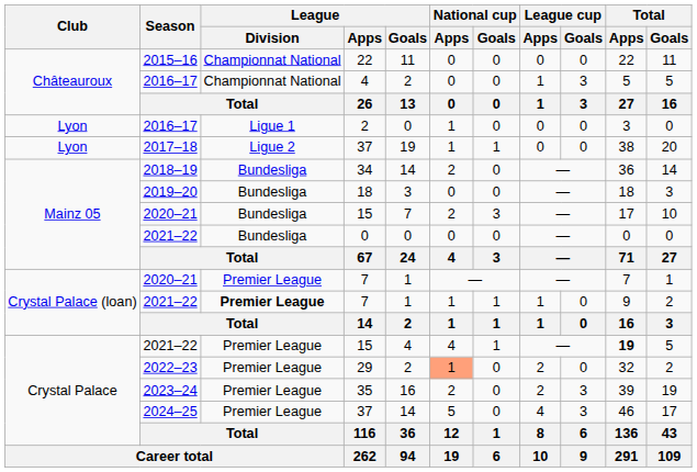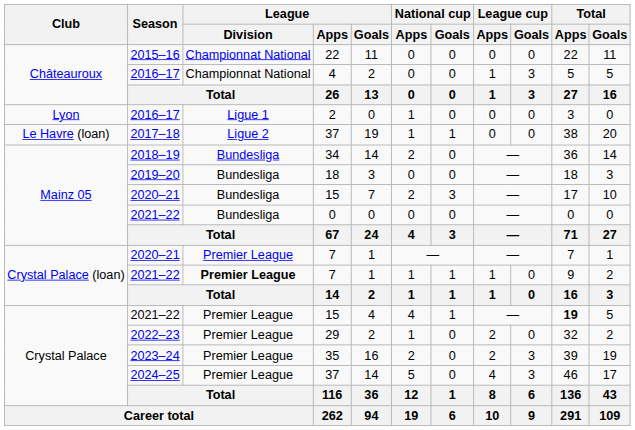 <table class="wikitable" style="text-align: center;">
 <tr>
 <th rowspan="2">Club</th>
 <th rowspan="2">Season</th>
 <th colspan="3">League</th>
 <th colspan="2">National cup</th>
 <th colspan="2">League cup</th>
 <th colspan="2">Total</th>
 </tr>
 <tr>
 <th>Division</th>
 <th>Apps</th>
 <th>Goals</th>
 <th>Apps</th>
 <th>Goals</th>
 <th>Apps</th>
 <th>Goals</th>
 <th>Apps</th>
 <th>Goals</th>
 </tr>
 <tr>
 <td rowspan="3"><a href='#'>Châteauroux</a></td>
 <td><a href='#'>2015–16</a></td>
 <td><a href='#'>Championnat National</a></td>
 <td>22</td>
 <td>11</td>
 <td>0</td>
 <td>0</td>
 <td>0</td>
 <td>0</td>
 <td>22</td>
 <td>11</td>
 </tr>
 <tr>
 <td><a href='#'>2016–17</a></td>
 <td>Championnat National</td>
 <td>4</td>
 <td>2</td>
 <td>0</td>
 <td>0</td>
 <td>1</td>
 <td>3</td>
 <td>5</td>
 <td>5</td>
 </tr>
 <tr>
 <th colspan="2">Total</th>
 <th>26</th>
 <th>13</th>
 <th>0</th>
 <th>0</th>
 <th>1</th>
 <th>3</th>
 <th>27</th>
 <th>16</th>
 </tr>
 <tr>
 <td><a href='#'>Lyon</a></td>
 <td><a href='#'>2016–17</a></td>
 <td><a href='#'>Ligue 1</a></td>
 <td>2</td>
 <td>0</td>
 <td>1</td>
 <td>0</td>
 <td>0</td>
 <td>0</td>
 <td>3</td>
 <td>0</td>
 </tr>
 <tr>
-<td><a href='#'>Lyon</a></td>
+<td><a href='#'>Le Havre</a> (loan)</td>
 <td><a href='#'>2017–18</a></td>
 <td><a href='#'>Ligue 2</a></td>
 <td>37</td>
 <td>19</td>
 <td>1</td>
 <td>1</td>
 <td>0</td>
 <td>0</td>
 <td>38</td>
 <td>20</td>
 </tr>
 <tr>
 <td rowspan="5"><a href='#'>Mainz 05</a></td>
 <td><a href='#'>2018–19</a></td>
 <td><a href='#'>Bundesliga</a></td>
 <td>34</td>
 <td>14</td>
 <td>2</td>
 <td>0</td>
 <td colspan="2">—</td>
 <td>36</td>
 <td>14</td>
 </tr>
 <tr>
 <td><a href='#'>2019–20</a></td>
 <td>Bundesliga</td>
 <td>18</td>
 <td>3</td>
 <td>0</td>
 <td>0</td>
 <td colspan="2">—</td>
 <td>18</td>
 <td>3</td>
 </tr>
 <tr>
 <td><a href='#'>2020–21</a></td>
 <td>Bundesliga</td>
 <td>15</td>
 <td>7</td>
 <td>2</td>
 <td>3</td>
 <td colspan="2">—</td>
 <td>17</td>
 <td>10</td>
 </tr>
 <tr>
 <td><a href='#'>2021–22</a></td>
 <td>Bundesliga</td>
 <td>0</td>
 <td>0</td>
 <td>0</td>
 <td>0</td>
 <td colspan="2">—</td>
 <td>0</td>
 <td>0</td>
 </tr>
 <tr>
 <th colspan="2">Total</th>
 <th>67</th>
 <th>24</th>
 <th>4</th>
 <th>3</th>
 <th colspan="2">—</th>
 <th>71</th>
 <th>27</th>
 </tr>
 <tr>
 <td rowspan="3"><a href='#'>Crystal Palace</a> (loan)</td>
 <td><a href='#'>2020–21</a></td>
 <td><a href='#'>Premier League</a></td>
 <td>7</td>
 <td>1</td>
 <td colspan="2">—</td>
 <td colspan="2">—</td>
 <td>7</td>
 <td>1</td>
 </tr>
 <tr>
 <td><a href='#'>2021–22</a></td>
 <td><strong>Premier League</strong></td>
 <td>7</td>
 <td>1</td>
 <td>1</td>
 <td>1</td>
 <td>1</td>
 <td>0</td>
 <td>9</td>
 <td>2</td>
 </tr>
 <tr>
 <th colspan="2">Total</th>
 <th>14</th>
 <th>2</th>
 <th>1</th>
 <th>1</th>
 <th>1</th>
 <th>0</th>
 <th>16</th>
 <th>3</th>
 </tr>
 <tr>
 <td rowspan="5">Crystal Palace</td>
 <td>2021–22</td>
 <td>Premier League</td>
 <td>15</td>
 <td>4</td>
 <td>4</td>
 <td>1</td>
 <td colspan="2">—</td>
 <td><strong>19</strong></td>
 <td>5</td>
 </tr>
 <tr>
 <td><a href='#'>2022–23</a></td>
 <td>Premier League</td>
 <td>29</td>
 <td>2</td>
-<td style="background: lightsalmon;">1</td>
+<td>1</td>
 <td>0</td>
 <td>2</td>
 <td>0</td>
 <td>32</td>
 <td>2</td>
 </tr>
 <tr>
 <td><a href='#'>2023–24</a></td>
 <td>Premier League</td>
 <td>35</td>
 <td>16</td>
 <td>2</td>
 <td>0</td>
 <td>2</td>
 <td>3</td>
 <td>39</td>
 <td>19</td>
 </tr>
 <tr>
 <td><a href='#'>2024–25</a></td>
 <td>Premier League</td>
 <td>37</td>
 <td>14</td>
 <td>5</td>
 <td>0</td>
 <td>4</td>
 <td>3</td>
 <td>46</td>
 <td>17</td>
 </tr>
 <tr>
 <th colspan="2">Total</th>
 <th>116</th>
 <th>36</th>
 <th>12</th>
 <th>1</th>
 <th>8</th>
 <th>6</th>
 <th>136</th>
 <th>43</th>
 </tr>
 <tr>
 <th colspan="3">Career total</th>
 <th>262</th>
 <th>94</th>
 <th>19</th>
 <th>6</th>
 <th>10</th>
 <th>9</th>
 <th>291</th>
 <th>109</th>
 </tr>
 </table>
